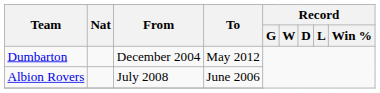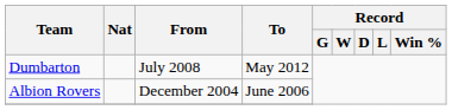 <table class="wikitable" style="text-align: center">
 <tr>
 <th rowspan=2>Team</th>
 <th rowspan=2>Nat</th>
 <th rowspan=2>From</th>
 <th rowspan=2>To</th>
 <th colspan=5>Record</th>
 </tr>
 <tr>
 <th>G</th>
 <th>W</th>
 <th>D</th>
 <th>L</th>
 <th>Win %</th>
 </tr>
 <tr>
 <td align=left><a href='#'>Dumbarton</a></td>
 <td></td>
-<td align=left>December 2004</td>
+<td align=left>July 2008</td>
 <td align=left>May 2012<br></td>
 </tr>
 <tr>
 <td align=left><a href='#'>Albion Rovers</a></td>
 <td></td>
-<td align=left>July 2008</td>
+<td align=left>December 2004</td>
 <td align=left>June 2006<br></td>
 </tr>
 <tr>
 </tr>
 </table>
